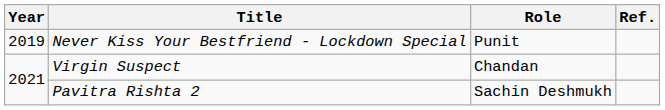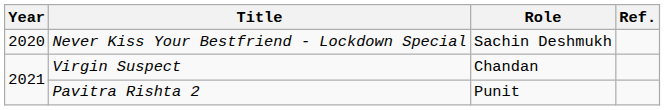 <table class="wikitable">
 <tr>
 <th>Year</th>
 <th>Title</th>
 <th>Role</th>
 <th>Ref.</th>
 </tr>
 <tr>
-<td>2019</td>
+<td>2020</td>
 <td><em>Never Kiss Your Bestfriend - Lockdown Special</em></td>
-<td>Punit</td>
+<td>Sachin Deshmukh</td>
 <td></td>
 </tr>
 <tr>
 <td rowspan="2">2021</td>
 <td><em>Virgin Suspect</em></td>
 <td>Chandan</td>
 <td></td>
 </tr>
 <tr>
 <td><em>Pavitra Rishta 2</em></td>
-<td>Sachin Deshmukh</td>
+<td>Punit</td>
 <td></td>
 </tr>
 </table>
